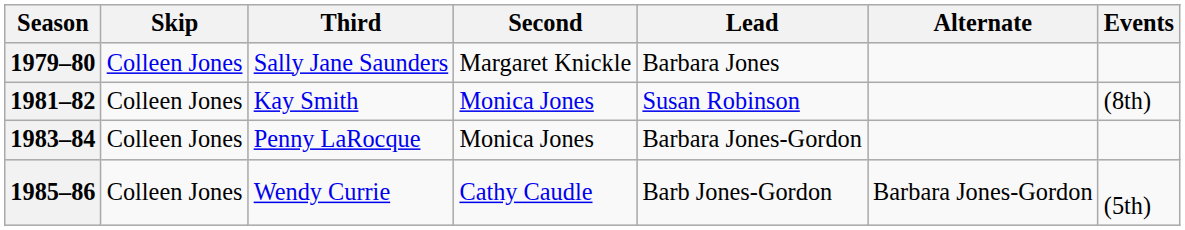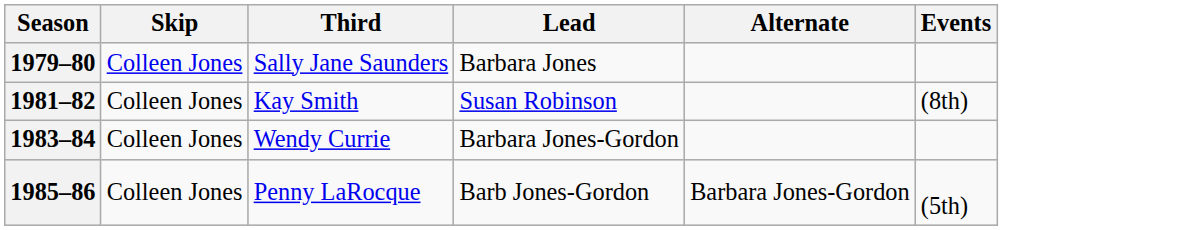 <table class="wikitable">
 <tr>
 <th scope="col">Season</th>
 <th scope="col">Skip</th>
 <th scope="col">Third</th>
-<th scope="col">Second</th>
 <th scope="col">Lead</th>
 <th scope="col">Alternate</th>
 <th scope="col">Events</th>
 </tr>
 <tr>
 <th scope="row">1979–80</th>
 <td><a href='#'>Colleen Jones</a></td>
 <td><a href='#'>Sally Jane Saunders</a></td>
-<td>Margaret Knickle</td>
 <td>Barbara Jones</td>
 <td></td>
 <td> </td>
 </tr>
 <tr>
 <th scope="row">1981–82</th>
 <td>Colleen Jones</td>
 <td><a href='#'>Kay Smith</a></td>
-<td><a href='#'>Monica Jones</a></td>
 <td><a href='#'>Susan Robinson</a></td>
 <td></td>
 <td> (8th)</td>
 </tr>
 <tr>
 <th scope="row">1983–84</th>
 <td>Colleen Jones</td>
-<td><a href='#'>Penny LaRocque</a></td>
-<td>Monica Jones</td>
+<td><a href='#'>Wendy Currie</a></td>
 <td>Barbara Jones-Gordon</td>
 <td></td>
 <td> </td>
 </tr>
 <tr>
 <th scope="row">1985–86</th>
 <td>Colleen Jones</td>
-<td><a href='#'>Wendy Currie</a></td>
-<td><a href='#'>Cathy Caudle</a></td>
+<td><a href='#'>Penny LaRocque</a></td>
 <td>Barb Jones-Gordon</td>
 <td>Barbara Jones-Gordon</td>
 <td> <br> (5th)</td>
 </tr>
 </table>
